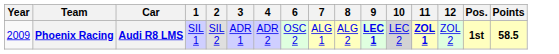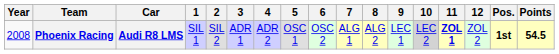 <table class="wikitable" border="1" style="text-align:center; font-size:85%;">
 <tr>
 <th>Year</th>
 <th>Team</th>
 <th>Car</th>
 <th>1</th>
 <th>2</th>
 <th>3</th>
 <th>4</th>
+<th>5</th>
 <th>6</th>
 <th>7</th>
 <th>8</th>
 <th>9</th>
 <th>10</th>
 <th>11</th>
 <th>12</th>
 <th>Pos.</th>
 <th>Points</th>
 </tr>
 <tr>
-<td><a href='#'>2009</a></td>
+<td><a href='#'>2008</a></td>
 <th><a href='#'>Phoenix Racing</a></th>
 <th><a href='#'>Audi R8 LMS</a></th>
 <td style="background:#CFCFFF;"><a href='#'>SIL<br>1</a><br></td>
 <td style="background:#DFDFDF;"><a href='#'>SIL<br>2</a><br></td>
 <td style="background:#CFCFFF;"><a href='#'>ADR<br>1</a><br></td>
 <td style="background:#CFCFFF;"><a href='#'>ADR<br>2</a><br></td>
+<td style="background:#DFDFDF;"><a href='#'>OSC<br>1</a><br></td>
 <td style="background:#DFFFDF;"><a href='#'>OSC<br>2</a><br></td>
 <td style="background:#FFFFBF;"><a href='#'>ALG<br>1</a><br></td>
 <td style="background:#FFFFBF;"><a href='#'>ALG<br>2</a><br></td>
-<td style="background:#DFFFDF;"><strong><a href='#'>LEC<br>1</a><br></strong></td>
+<td style="background:#DFFFDF;"><a href='#'>LEC<br>1</a><br></td>
 <td style="background: lightgrey;"><a href='#'>LEC<br>2</a><br></td>
 <td style="background:#FFFFBF;"><strong><a href='#'>ZOL<br>1</a></strong><br></td>
 <td style="background:#DFFFDF;"><a href='#'>ZOL<br>2</a><br></td>
 <th style="background:#FFFFBF;"><strong>1st</strong></th>
-<th style="background:#FFFFBF;"><strong>58.5</strong></th>
+<th style="background:#FFFFBF;"><strong>54.5</strong></th>
 </tr>
 </table>
